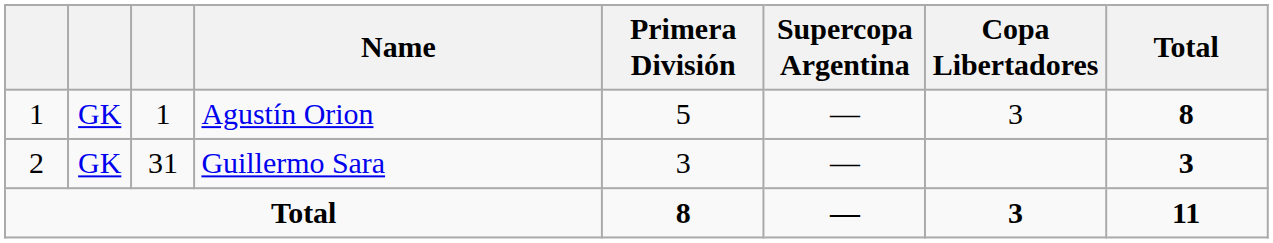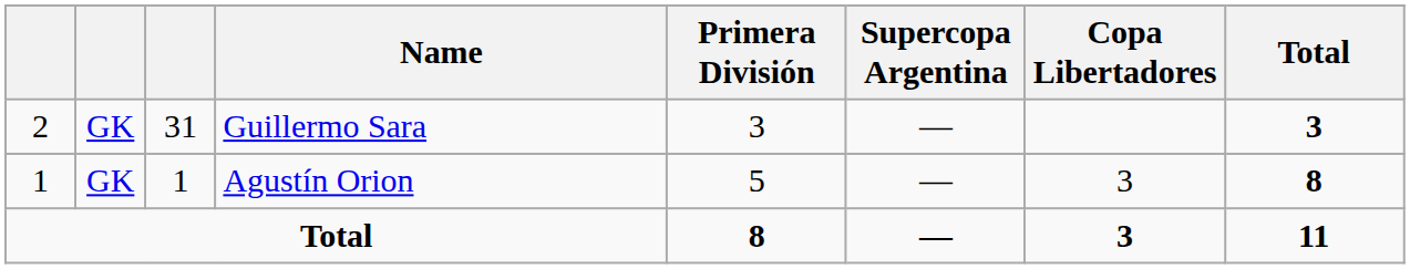 <table class="wikitable sortable" style="font-size: 95%; text-align: center;">
 <tr>
 <th width=25></th>
 <th width=25></th>
 <th width=25></th>
 <th width=200>Name</th>
 <th width=75>Primera División</th>
 <th width= 75>Supercopa Argentina</th>
 <th width= 75>Copa Libertadores</th>
 <th width= 75>Total</th>
 </tr>
 <tr>
+<td>2</td>
+<td><a href='#'>GK</a></td>
+<td>31</td>
+<td align=left> <a href='#'>Guillermo Sara</a></td>
+<td>3</td>
+<td>—</td>
+<td></td>
+<td><strong>3</strong></td>
+</tr>
+<tr>
 <td>1</td>
 <td><a href='#'>GK</a></td>
 <td>1</td>
 <td align=left> <a href='#'>Agustín Orion</a></td>
 <td>5</td>
 <td>—</td>
 <td>3</td>
 <td><strong>8</strong></td>
 </tr>
-<tr>
-<td>2</td>
-<td><a href='#'>GK</a></td>
-<td>31</td>
-<td align=left> <a href='#'>Guillermo Sara</a></td>
-<td>3</td>
-<td>—</td>
-<td></td>
-<td><strong>3</strong></td>
-</tr>
 <tr align=center>
 <td colspan=4><strong>Total</strong></td>
 <td><strong>8</strong></td>
 <td><strong>— </strong></td>
 <td><strong>3</strong></td>
 <td><strong>11</strong></td>
 </tr>
 </table>
